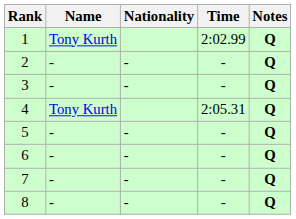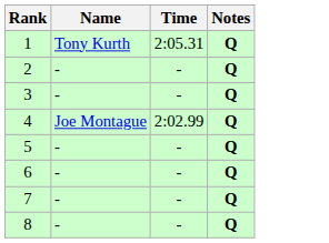 <table class="wikitable sortable" style="text-align:center">
 <tr>
 <th>Rank</th>
 <th>Name</th>
-<th>Nationality</th>
 <th>Time</th>
 <th>Notes</th>
 </tr>
 <tr bgcolor=ccffcc>
 <td>1</td>
 <td align=left><a href='#'>Tony Kurth</a></td>
-<td align=left></td>
-<td>2:02.99</td>
+<td>2:05.31</td>
 <td><strong>Q</strong></td>
 </tr>
 <tr bgcolor=ccffcc>
 <td>2</td>
-<td align=left>-</td>
 <td align=left>-</td>
 <td>-</td>
 <td><strong>Q</strong></td>
 </tr>
 <tr bgcolor=ccffcc>
 <td>3</td>
 <td align=left>-</td>
-<td align=left>-</td>
 <td>-</td>
 <td><strong>Q</strong></td>
 </tr>
 <tr bgcolor=ccffcc>
 <td>4</td>
-<td align=left><a href='#'>Tony Kurth</a></td>
-<td align=left></td>
-<td>2:05.31</td>
+<td align=left><a href='#'>Joe Montague</a></td>
+<td>2:02.99</td>
 <td><strong>Q</strong></td>
 </tr>
 <tr bgcolor=ccffcc>
 <td>5</td>
-<td align=left>-</td>
 <td align=left>-</td>
 <td>-</td>
 <td><strong>Q</strong></td>
 </tr>
 <tr bgcolor=ccffcc>
 <td>6</td>
 <td align=left>-</td>
-<td align=left>-</td>
 <td>-</td>
 <td><strong>Q</strong></td>
 </tr>
 <tr bgcolor=ccffcc>
 <td>7</td>
-<td align=left>-</td>
 <td align=left>-</td>
 <td>-</td>
 <td><strong>Q</strong></td>
 </tr>
 <tr bgcolor=ccffcc>
 <td>8</td>
 <td align=left>-</td>
-<td align=left>-</td>
 <td>-</td>
 <td><strong>Q</strong></td>
 </tr>
 </table>
